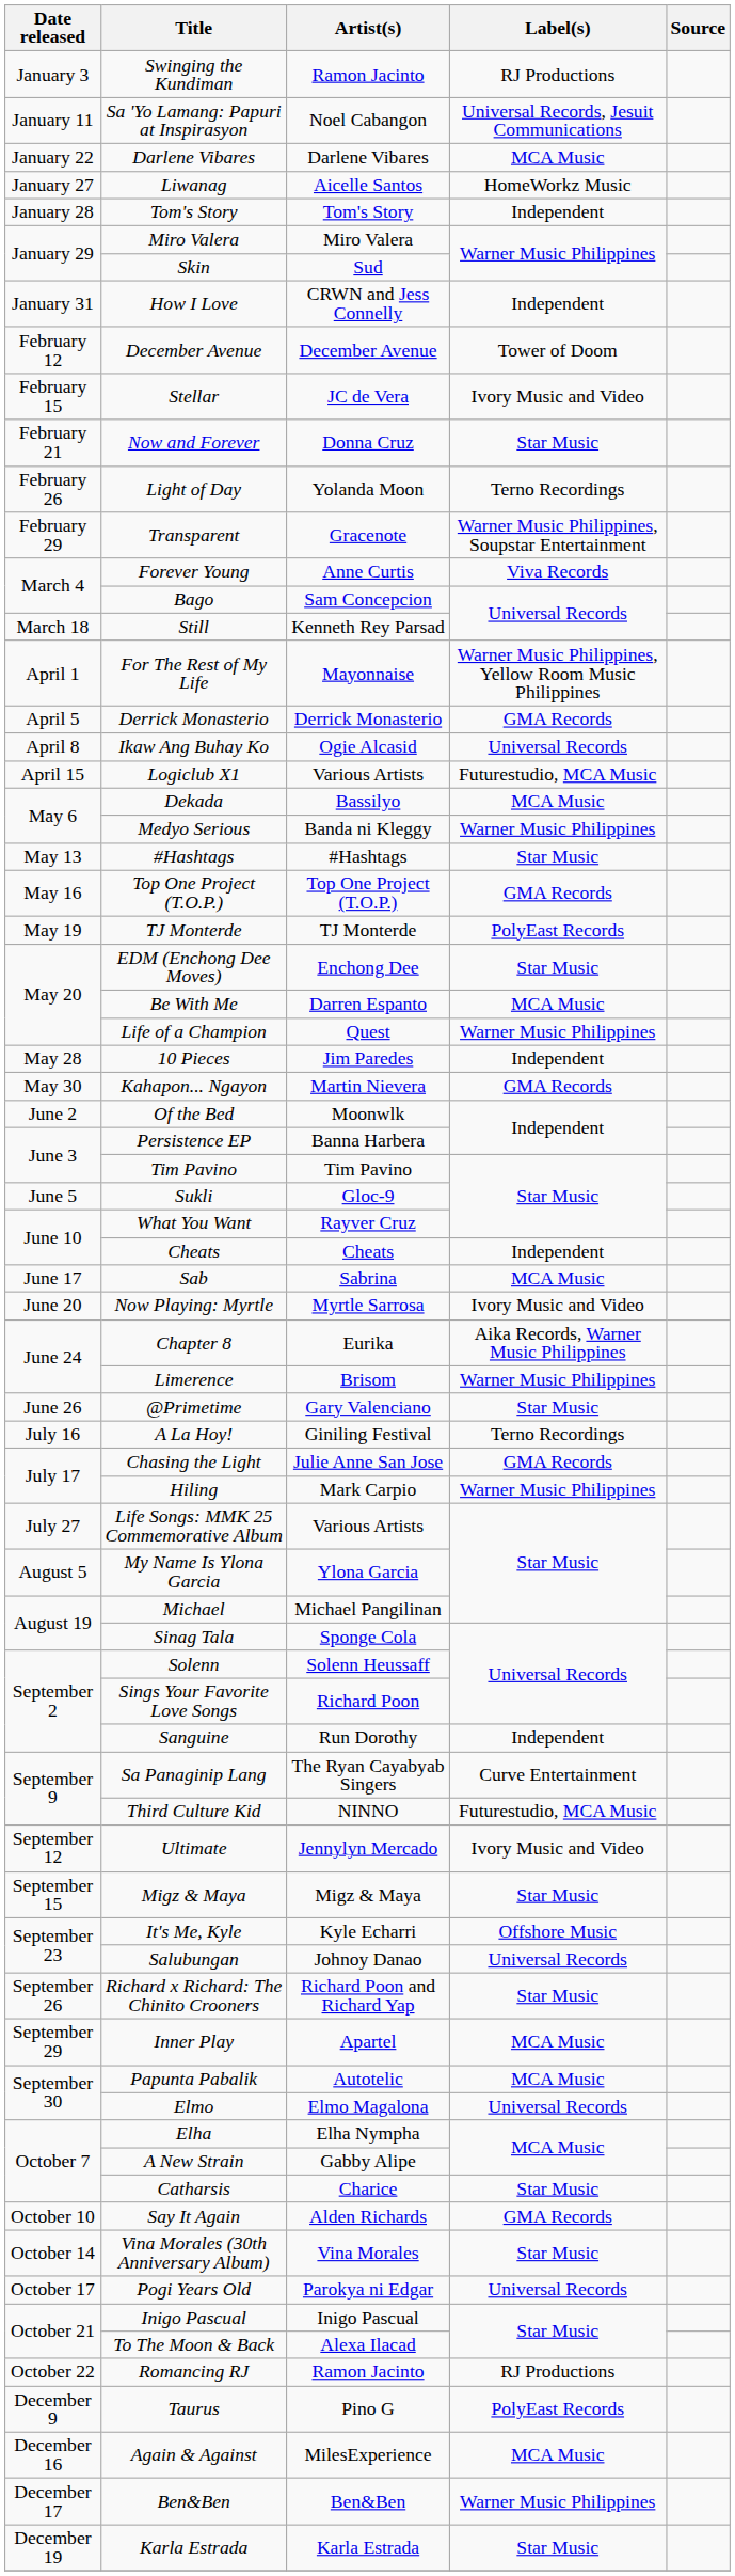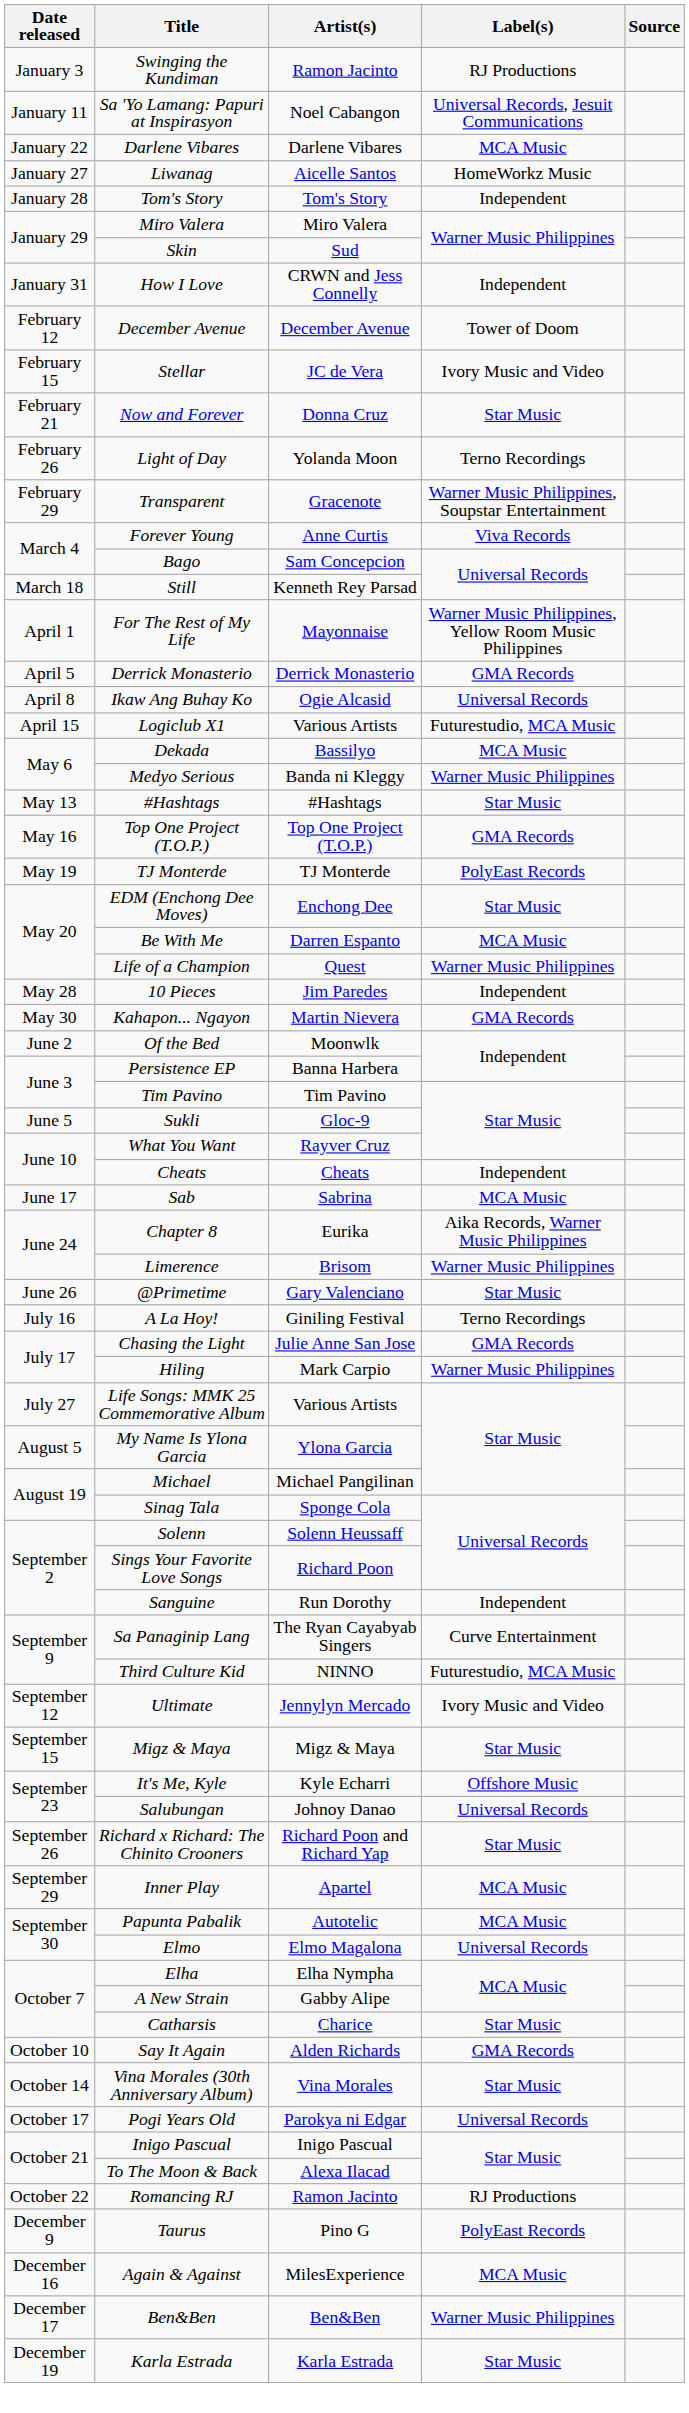 <table class="wikitable sortable" style="text-align:center; line-height:16px; width:70%;">
 <tr>
 <th>Date released</th>
 <th>Title</th>
 <th>Artist(s)</th>
 <th>Label(s)</th>
 <th>Source</th>
 </tr>
 <tr>
 <td>January 3</td>
 <td><em>Swinging the Kundiman</em></td>
 <td><a href='#'>Ramon Jacinto</a></td>
 <td>RJ Productions</td>
 <td></td>
 </tr>
 <tr>
 <td>January 11</td>
 <td><em>Sa 'Yo Lamang: Papuri at Inspirasyon</em></td>
 <td>Noel Cabangon</td>
 <td><a href='#'>Universal Records</a>, <a href='#'>Jesuit Communications</a></td>
 <td></td>
 </tr>
 <tr>
 <td>January 22</td>
 <td><em>Darlene Vibares</em></td>
 <td>Darlene Vibares</td>
 <td><a href='#'>MCA Music</a></td>
 <td></td>
 </tr>
 <tr>
 <td>January 27</td>
 <td><em>Liwanag</em></td>
 <td><a href='#'>Aicelle Santos</a></td>
 <td>HomeWorkz Music</td>
 <td></td>
 </tr>
 <tr>
 <td>January 28</td>
 <td><em>Tom's Story</em></td>
 <td><a href='#'>Tom's Story</a></td>
 <td>Independent</td>
 <td></td>
 </tr>
 <tr>
 <td rowspan=2>January 29</td>
 <td><em>Miro Valera</em></td>
 <td>Miro Valera</td>
 <td rowspan=2><a href='#'>Warner Music Philippines</a></td>
 <td></td>
 </tr>
 <tr>
 <td><em>Skin</em></td>
 <td><a href='#'>Sud</a></td>
 <td></td>
 </tr>
 <tr>
 <td>January 31</td>
 <td><em>How I Love</em></td>
 <td>CRWN and <a href='#'>Jess Connelly</a></td>
 <td>Independent</td>
 <td></td>
 </tr>
 <tr>
 <td>February 12</td>
 <td><em>December Avenue</em></td>
 <td><a href='#'>December Avenue</a></td>
 <td>Tower of Doom</td>
 <td></td>
 </tr>
 <tr>
 <td>February 15</td>
 <td><em>Stellar</em></td>
 <td><a href='#'>JC de Vera</a></td>
 <td>Ivory Music and Video</td>
 <td></td>
 </tr>
 <tr>
 <td>February 21</td>
 <td><em><a href='#'>Now and Forever</a></em></td>
 <td><a href='#'>Donna Cruz</a></td>
 <td><a href='#'>Star Music</a></td>
 <td></td>
 </tr>
 <tr>
 <td>February 26</td>
 <td><em>Light of Day</em></td>
 <td>Yolanda Moon</td>
 <td>Terno Recordings</td>
 <td></td>
 </tr>
 <tr>
 <td>February 29</td>
 <td><em>Transparent</em></td>
 <td><a href='#'>Gracenote</a></td>
 <td><a href='#'>Warner Music Philippines</a>, Soupstar Entertainment</td>
 <td></td>
 </tr>
 <tr>
 <td rowspan=2>March 4</td>
 <td><em>Forever Young</em></td>
 <td><a href='#'>Anne Curtis</a></td>
 <td><a href='#'>Viva Records</a></td>
 <td></td>
 </tr>
 <tr>
 <td><em>Bago</em></td>
 <td><a href='#'>Sam Concepcion</a></td>
 <td rowspan=2><a href='#'>Universal Records</a></td>
 <td></td>
 </tr>
 <tr>
 <td>March 18</td>
 <td><em>Still</em></td>
 <td>Kenneth Rey Parsad</td>
 <td></td>
 </tr>
 <tr>
 <td>April 1</td>
 <td><em>For The Rest of My Life</em></td>
 <td><a href='#'>Mayonnaise</a></td>
 <td><a href='#'>Warner Music Philippines</a>, Yellow Room Music Philippines</td>
 <td></td>
 </tr>
 <tr>
 <td>April 5</td>
 <td><em>Derrick Monasterio</em></td>
 <td><a href='#'>Derrick Monasterio</a></td>
 <td><a href='#'>GMA Records</a></td>
 <td></td>
 </tr>
 <tr>
 <td>April 8</td>
 <td><em>Ikaw Ang Buhay Ko</em></td>
 <td><a href='#'>Ogie Alcasid</a></td>
 <td><a href='#'>Universal Records</a></td>
 <td></td>
 </tr>
 <tr>
 <td>April 15</td>
 <td><em>Logiclub X1</em></td>
 <td>Various Artists</td>
 <td>Futurestudio, <a href='#'>MCA Music</a></td>
 <td></td>
 </tr>
 <tr>
 <td rowspan=2>May 6</td>
 <td><em>Dekada</em></td>
 <td><a href='#'>Bassilyo</a></td>
 <td><a href='#'>MCA Music</a></td>
 <td></td>
 </tr>
 <tr>
 <td><em>Medyo Serious</em></td>
 <td>Banda ni Kleggy</td>
 <td><a href='#'>Warner Music Philippines</a></td>
 <td></td>
 </tr>
 <tr>
 <td>May 13</td>
 <td><em>#Hashtags</em></td>
 <td>#Hashtags</td>
 <td><a href='#'>Star Music</a></td>
 <td></td>
 </tr>
 <tr>
 <td>May 16</td>
 <td><em>Top One Project (T.O.P.)</em></td>
 <td><a href='#'>Top One Project (T.O.P.)</a></td>
 <td><a href='#'>GMA Records</a></td>
 <td></td>
 </tr>
 <tr>
 <td>May 19</td>
 <td><em>TJ Monterde</em></td>
 <td>TJ Monterde</td>
 <td><a href='#'>PolyEast Records</a></td>
 <td></td>
 </tr>
 <tr>
 <td rowspan=3>May 20</td>
 <td><em>EDM (Enchong Dee Moves)</em></td>
 <td><a href='#'>Enchong Dee</a></td>
 <td><a href='#'>Star Music</a></td>
 <td></td>
 </tr>
 <tr>
 <td><em>Be With Me</em></td>
 <td><a href='#'>Darren Espanto</a></td>
 <td><a href='#'>MCA Music</a></td>
 <td></td>
 </tr>
 <tr>
 <td><em>Life of a Champion</em></td>
 <td><a href='#'>Quest</a></td>
 <td><a href='#'>Warner Music Philippines</a></td>
 <td></td>
 </tr>
 <tr>
 <td>May 28</td>
 <td><em>10 Pieces</em></td>
 <td><a href='#'>Jim Paredes</a></td>
 <td>Independent</td>
 <td></td>
 </tr>
 <tr>
 <td>May 30</td>
 <td><em>Kahapon... Ngayon</em></td>
 <td><a href='#'>Martin Nievera</a></td>
 <td><a href='#'>GMA Records</a></td>
 <td></td>
 </tr>
 <tr>
 <td>June 2</td>
 <td><em>Of the Bed</em></td>
 <td>Moonwlk</td>
 <td rowspan=2>Independent</td>
 <td></td>
 </tr>
 <tr>
 <td rowspan=2>June 3</td>
 <td><em>Persistence EP</em></td>
 <td>Banna Harbera</td>
 <td></td>
 </tr>
 <tr>
 <td><em>Tim Pavino</em></td>
 <td>Tim Pavino</td>
 <td rowspan=3><a href='#'>Star Music</a></td>
 <td></td>
 </tr>
 <tr>
 <td>June 5</td>
 <td><em>Sukli</em></td>
 <td><a href='#'>Gloc-9</a></td>
 <td></td>
 </tr>
 <tr>
 <td rowspan=2>June 10</td>
 <td><em>What You Want</em></td>
 <td><a href='#'>Rayver Cruz</a></td>
 <td></td>
 </tr>
 <tr>
 <td><em>Cheats</em></td>
 <td><a href='#'>Cheats</a></td>
 <td>Independent</td>
 <td></td>
 </tr>
 <tr>
 <td>June 17</td>
 <td><em>Sab</em></td>
 <td><a href='#'>Sabrina</a></td>
 <td><a href='#'>MCA Music</a></td>
 <td></td>
 </tr>
 <tr>
-<td>June 20</td>
-<td><em>Now Playing: Myrtle</em></td>
-<td><a href='#'>Myrtle Sarrosa</a></td>
-<td>Ivory Music and Video</td>
-<td></td>
-</tr>
-<tr>
 <td rowspan=2>June 24</td>
 <td><em>Chapter 8</em></td>
 <td>Eurika</td>
 <td>Aika Records, <a href='#'>Warner Music Philippines</a></td>
 <td></td>
 </tr>
 <tr>
 <td><em>Limerence</em></td>
 <td><a href='#'>Brisom</a></td>
 <td><a href='#'>Warner Music Philippines</a></td>
 <td></td>
 </tr>
 <tr>
 <td>June 26</td>
 <td><em>@Primetime</em></td>
 <td><a href='#'>Gary Valenciano</a></td>
 <td><a href='#'>Star Music</a></td>
 <td></td>
 </tr>
 <tr>
 <td>July 16</td>
 <td><em>A La Hoy!</em></td>
 <td>Giniling Festival</td>
 <td>Terno Recordings</td>
 <td></td>
 </tr>
 <tr>
 <td rowspan=2>July 17</td>
 <td><em>Chasing the Light</em></td>
 <td><a href='#'>Julie Anne San Jose</a></td>
 <td><a href='#'>GMA Records</a></td>
 <td></td>
 </tr>
 <tr>
 <td><em>Hiling</em></td>
 <td>Mark Carpio</td>
 <td><a href='#'>Warner Music Philippines</a></td>
 <td></td>
 </tr>
 <tr>
 <td>July 27</td>
 <td><em>Life Songs: MMK 25 Commemorative Album</em></td>
 <td>Various Artists</td>
 <td rowspan=3><a href='#'>Star Music</a></td>
 <td></td>
 </tr>
 <tr>
 <td>August 5</td>
 <td><em>My Name Is Ylona Garcia</em></td>
 <td><a href='#'>Ylona Garcia</a></td>
 <td></td>
 </tr>
 <tr>
 <td rowspan=2>August 19</td>
 <td><em>Michael</em></td>
 <td>Michael Pangilinan</td>
 <td></td>
 </tr>
 <tr>
 <td><em>Sinag Tala</em></td>
 <td><a href='#'>Sponge Cola</a></td>
 <td rowspan=3><a href='#'>Universal Records</a></td>
 <td></td>
 </tr>
 <tr>
 <td rowspan=3>September 2</td>
 <td><em>Solenn</em></td>
 <td><a href='#'>Solenn Heussaff</a></td>
 <td></td>
 </tr>
 <tr>
 <td><em>Sings Your Favorite Love Songs</em></td>
 <td><a href='#'>Richard Poon</a></td>
 <td></td>
 </tr>
 <tr>
 <td><em>Sanguine</em></td>
 <td>Run Dorothy</td>
 <td>Independent</td>
 <td></td>
 </tr>
 <tr>
 <td rowspan=2>September 9</td>
 <td><em>Sa Panaginip Lang</em></td>
 <td>The Ryan Cayabyab Singers</td>
 <td>Curve Entertainment</td>
 <td></td>
 </tr>
 <tr>
 <td><em>Third Culture Kid</em></td>
 <td>NINNO</td>
 <td>Futurestudio, <a href='#'>MCA Music</a></td>
 <td></td>
 </tr>
 <tr>
 <td>September 12</td>
 <td><em>Ultimate</em></td>
 <td><a href='#'>Jennylyn Mercado</a></td>
 <td>Ivory Music and Video</td>
 <td></td>
 </tr>
 <tr>
 <td>September 15</td>
 <td><em>Migz & Maya</em></td>
 <td>Migz & Maya</td>
 <td><a href='#'>Star Music</a></td>
 <td></td>
 </tr>
 <tr>
 <td rowspan=2>September 23</td>
 <td><em>It's Me, Kyle</em></td>
 <td>Kyle Echarri</td>
 <td><a href='#'>Offshore Music</a></td>
 <td></td>
 </tr>
 <tr>
 <td><em>Salubungan</em></td>
 <td>Johnoy Danao</td>
 <td><a href='#'>Universal Records</a></td>
 <td></td>
 </tr>
 <tr>
 <td>September 26</td>
 <td><em>Richard x Richard: The Chinito Crooners</em></td>
 <td><a href='#'>Richard Poon</a> and <a href='#'>Richard Yap</a></td>
 <td><a href='#'>Star Music</a></td>
 <td></td>
 </tr>
 <tr>
 <td>September 29</td>
 <td><em>Inner Play</em></td>
 <td><a href='#'>Apartel</a></td>
 <td><a href='#'>MCA Music</a></td>
 <td></td>
 </tr>
 <tr>
 <td rowspan=2>September 30</td>
 <td><em>Papunta Pabalik</em></td>
 <td><a href='#'>Autotelic</a></td>
 <td><a href='#'>MCA Music</a></td>
 <td></td>
 </tr>
 <tr>
 <td><em>Elmo</em></td>
 <td><a href='#'>Elmo Magalona</a></td>
 <td><a href='#'>Universal Records</a></td>
 <td></td>
 </tr>
 <tr>
 <td rowspan=3>October 7</td>
 <td><em>Elha</em></td>
 <td>Elha Nympha</td>
 <td rowspan=2><a href='#'>MCA Music</a></td>
 <td></td>
 </tr>
 <tr>
 <td><em>A New Strain</em></td>
 <td>Gabby Alipe</td>
 <td></td>
 </tr>
 <tr>
 <td><em>Catharsis</em></td>
 <td><a href='#'>Charice</a></td>
 <td><a href='#'>Star Music</a></td>
 <td></td>
 </tr>
 <tr>
 <td>October 10</td>
 <td><em>Say It Again</em></td>
 <td><a href='#'>Alden Richards</a></td>
 <td><a href='#'>GMA Records</a></td>
 <td></td>
 </tr>
 <tr>
 <td>October 14</td>
 <td><em>Vina Morales (30th Anniversary Album)</em></td>
 <td><a href='#'>Vina Morales</a></td>
 <td><a href='#'>Star Music</a></td>
 <td></td>
 </tr>
 <tr>
 <td>October 17</td>
 <td><em>Pogi Years Old</em></td>
 <td><a href='#'>Parokya ni Edgar</a></td>
 <td><a href='#'>Universal Records</a></td>
 <td></td>
 </tr>
 <tr>
 <td rowspan=2>October 21</td>
 <td><em>Inigo Pascual</em></td>
 <td>Inigo Pascual</td>
 <td rowspan=2><a href='#'>Star Music</a></td>
 <td></td>
 </tr>
 <tr>
 <td><em>To The Moon & Back</em></td>
 <td><a href='#'>Alexa Ilacad</a></td>
 <td></td>
 </tr>
 <tr>
 <td>October 22</td>
 <td><em>Romancing RJ</em></td>
 <td><a href='#'>Ramon Jacinto</a></td>
 <td>RJ Productions</td>
 <td></td>
 </tr>
 <tr>
 <td>December 9</td>
 <td><em>Taurus</em></td>
 <td>Pino G</td>
 <td><a href='#'>PolyEast Records</a></td>
 <td></td>
 </tr>
 <tr>
 <td>December 16</td>
 <td><em>Again & Against</em></td>
 <td>MilesExperience</td>
 <td><a href='#'>MCA Music</a></td>
 <td></td>
 </tr>
 <tr>
 <td>December 17</td>
 <td><em>Ben&Ben</em></td>
 <td><a href='#'>Ben&Ben</a></td>
 <td><a href='#'>Warner Music Philippines</a></td>
 <td></td>
 </tr>
 <tr>
 <td>December 19</td>
 <td><em>Karla Estrada</em></td>
 <td><a href='#'>Karla Estrada</a></td>
 <td><a href='#'>Star Music</a></td>
 <td></td>
 </tr>
 <tr>
 </tr>
 </table>
